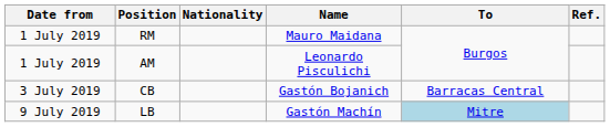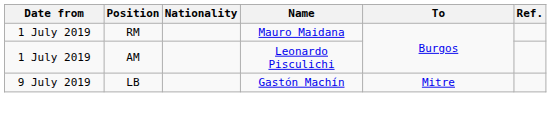 <table class="wikitable" style="text-align:center; font-size:90%; ">
 <tr>
 <th style="background:#; color:#; width:100px;">Date from</th>
 <th style="background:#; color:#; width:50px;">Position</th>
 <th style="background:#; color:#; width:50px;">Nationality</th>
 <th style="background:#; color:#; width:125px;">Name</th>
 <th style="background:#; color:#; width:155px;">To</th>
 <th style="background:#; color:#; width:25px;">Ref.</th>
 </tr>
 <tr>
 <td>1 July 2019</td>
 <td>RM</td>
 <td></td>
 <td><a href='#'>Mauro Maidana</a></td>
 <td rowspan="2"> <a href='#'>Burgos</a></td>
 <td></td>
 </tr>
 <tr>
 <td>1 July 2019</td>
 <td>AM</td>
 <td></td>
 <td><a href='#'>Leonardo Pisculichi</a></td>
 <td></td>
 </tr>
 <tr>
-<td>3 July 2019</td>
-<td>CB</td>
-<td></td>
-<td><a href='#'>Gastón Bojanich</a></td>
-<td> <a href='#'>Barracas Central</a></td>
-<td></td>
-</tr>
-<tr>
 <td>9 July 2019</td>
 <td>LB</td>
 <td></td>
 <td><a href='#'>Gastón Machín</a></td>
-<td style="background: lightblue;"> <a href='#'>Mitre</a></td>
+<td> <a href='#'>Mitre</a></td>
 <td></td>
 </tr>
 </table>
